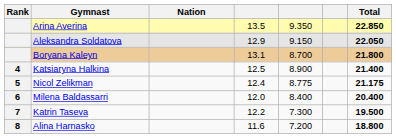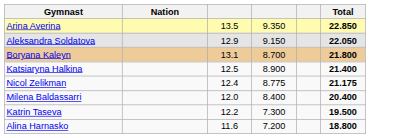 <table class="wikitable sortable" style="text-align:center; font-size:85%">
 <tr>
-<th scope="col" style="width:20px;">Rank</th>
 <th ! scope="col" style="width:170px;">Gymnast</th>
 <th ! scope="col" style="width:120px;">Nation</th>
 <th ! scope="col" style="width:60px;"></th>
 <th ! scope="col" style="width:60px;"></th>
 <th ! scope="col" style="width:30px;"></th>
 <th ! scope="col" style="width:60px;">Total</th>
 </tr>
 <tr bgcolor=fffcaf>
-<th scope=row></th>
 <td align=left><a href='#'>Arina Averina</a></td>
 <td style="text-align:left;"></td>
 <td>13.5</td>
 <td>9.350</td>
 <td></td>
 <td><strong>22.850</strong></td>
 </tr>
 <tr bgcolor=e5e5e5>
-<th scope=row></th>
 <td align=left><a href='#'>Aleksandra Soldatova</a></td>
 <td style="text-align:left;"></td>
 <td>12.9</td>
 <td>9.150</td>
 <td></td>
 <td><strong>22.050</strong></td>
 </tr>
 <tr bgcolor=eecc99>
-<th scope=row></th>
 <td align=left><a href='#'>Boryana Kaleyn</a></td>
 <td style="text-align:left;"></td>
 <td>13.1</td>
 <td>8.700</td>
 <td></td>
 <td><strong>21.800</strong></td>
 </tr>
 <tr>
-<th scope=row>4</th>
 <td align=left><a href='#'>Katsiaryna Halkina</a></td>
 <td style="text-align:left;"></td>
 <td>12.5</td>
 <td>8.900</td>
 <td></td>
 <td><strong>21.400</strong></td>
 </tr>
 <tr>
-<th scope=row>5</th>
 <td align=left><a href='#'>Nicol Zelikman</a></td>
 <td style="text-align:left;"></td>
 <td>12.4</td>
 <td>8.775</td>
 <td></td>
 <td><strong>21.175</strong></td>
 </tr>
 <tr>
-<th scope=row>6</th>
 <td align=left><a href='#'>Milena Baldassarri</a></td>
 <td style="text-align:left;"></td>
 <td>12.0</td>
 <td>8.400</td>
 <td></td>
 <td><strong>20.400</strong></td>
 </tr>
 <tr>
-<th scope=row>7</th>
 <td align=left><a href='#'>Katrin Taseva</a></td>
 <td style="text-align:left;"></td>
 <td>12.2</td>
 <td>7.300</td>
 <td></td>
 <td><strong>19.500</strong></td>
 </tr>
 <tr>
-<th scope=row>8</th>
 <td align=left><a href='#'>Alina Harnasko</a></td>
 <td style="text-align:left;"></td>
 <td>11.6</td>
 <td>7.200</td>
 <td></td>
 <td><strong>18.800</strong></td>
 </tr>
 </table>
